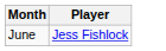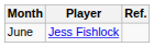 <table class=wikitable>
 <tr>
 <th>Month</th>
 <th>Player</th>
+<th>Ref.</th>
 </tr>
 <tr>
 <td>June</td>
 <td> <a href='#'>Jess Fishlock</a></td>
+<td></td>
 </tr>
 </table>
